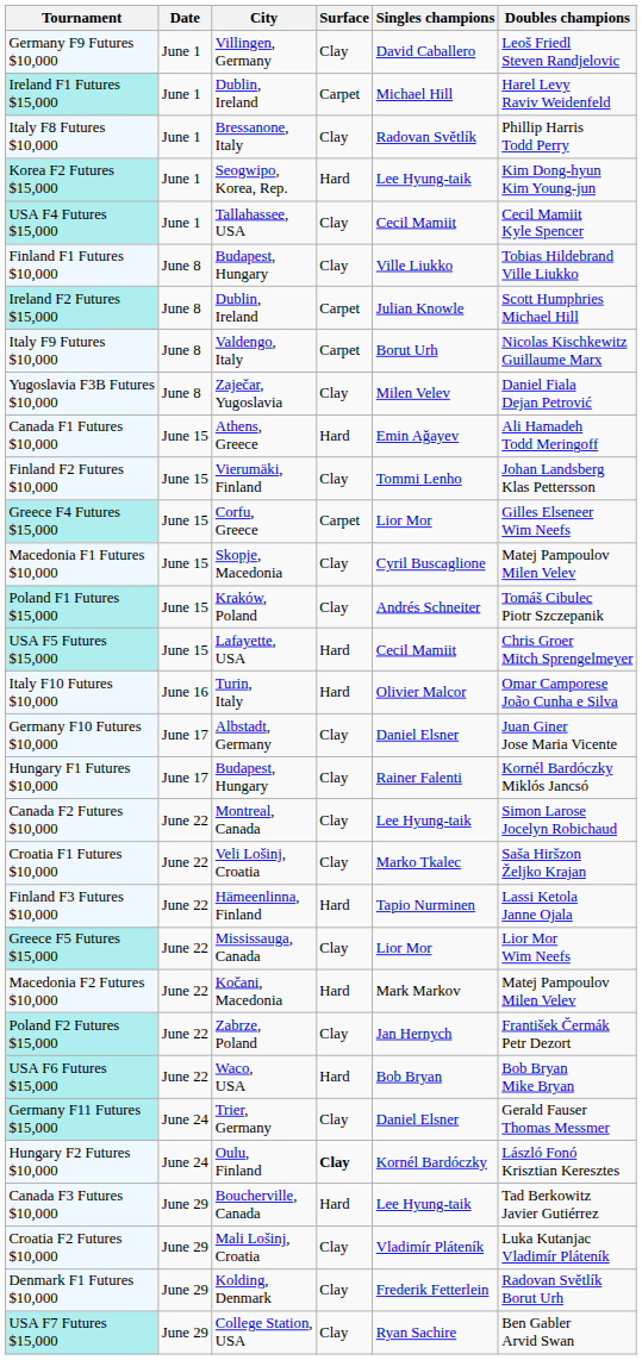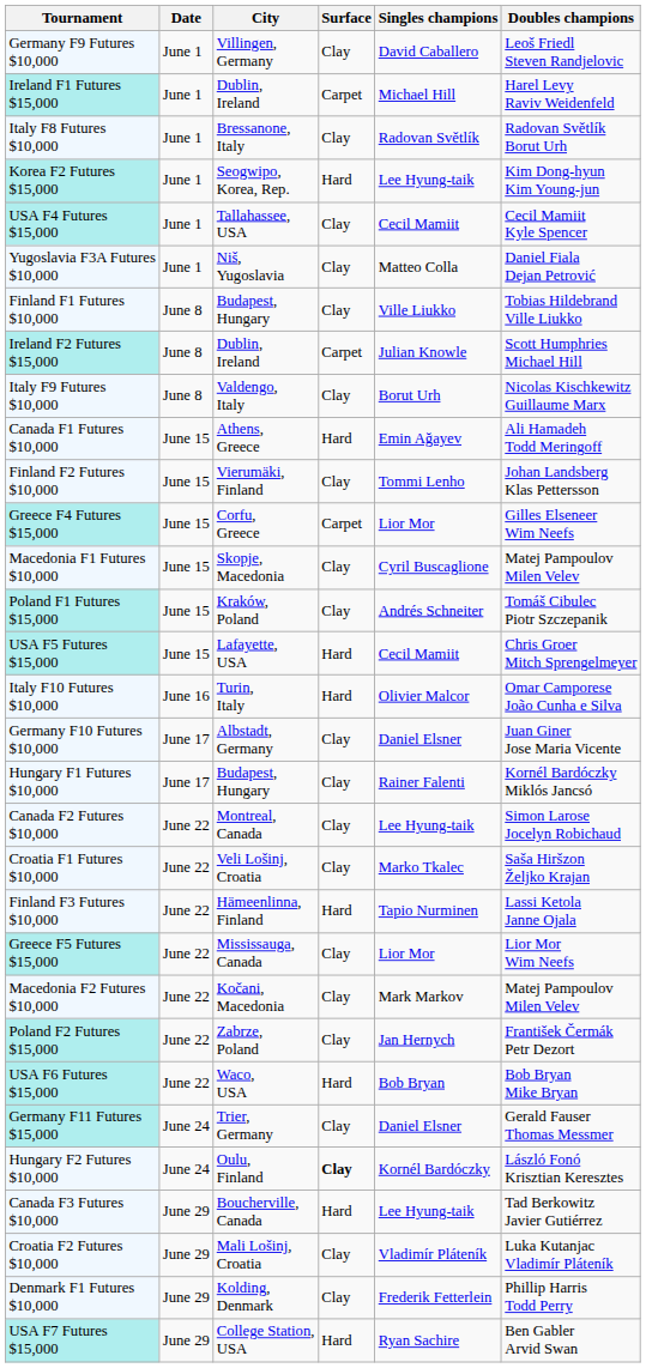 <table class="sortable wikitable" style="font-size:90%">
 <tr>
 <th>Tournament</th>
 <th>Date</th>
 <th>City</th>
 <th>Surface</th>
 <th>Singles champions</th>
 <th>Doubles champions</th>
 </tr>
 <tr>
 <td style="background:#f0f8ff;">Germany F9 Futures<br>$10,000</td>
 <td>June 1</td>
 <td><a href='#'>Villingen</a>,<br>Germany</td>
 <td>Clay</td>
 <td> <a href='#'>David Caballero</a></td>
 <td> <a href='#'>Leoš Friedl</a><br> <a href='#'>Steven Randjelovic</a></td>
 </tr>
 <tr>
 <td style="background:#afeeee;">Ireland F1 Futures<br>$15,000</td>
 <td>June 1</td>
 <td><a href='#'>Dublin</a>,<br>Ireland</td>
 <td>Carpet</td>
 <td> <a href='#'>Michael Hill</a></td>
 <td> <a href='#'>Harel Levy</a><br> <a href='#'>Raviv Weidenfeld</a></td>
 </tr>
 <tr>
 <td style="background:#f0f8ff;">Italy F8 Futures<br>$10,000</td>
 <td>June 1</td>
 <td><a href='#'>Bressanone</a>,<br>Italy</td>
 <td>Clay</td>
 <td> <a href='#'>Radovan Světlík</a></td>
-<td> Phillip Harris<br> <a href='#'>Todd Perry</a></td>
+<td> <a href='#'>Radovan Světlík</a><br> <a href='#'>Borut Urh</a></td>
 </tr>
 <tr>
 <td style="background:#afeeee;">Korea F2 Futures<br>$15,000</td>
 <td>June 1</td>
 <td><a href='#'>Seogwipo</a>,<br>Korea, Rep.</td>
 <td>Hard</td>
 <td> <a href='#'>Lee Hyung-taik</a></td>
 <td> <a href='#'>Kim Dong-hyun</a><br> <a href='#'>Kim Young-jun</a></td>
 </tr>
 <tr>
 <td style="background:#afeeee;">USA F4 Futures<br>$15,000</td>
 <td>June 1</td>
 <td><a href='#'>Tallahassee</a>,<br>USA</td>
 <td>Clay</td>
 <td> <a href='#'>Cecil Mamiit</a></td>
 <td> <a href='#'>Cecil Mamiit</a><br> <a href='#'>Kyle Spencer</a></td>
+</tr>
+<tr>
+<td style="background:#f0f8ff;">Yugoslavia F3A Futures<br>$10,000</td>
+<td>June 1</td>
+<td><a href='#'>Niš</a>,<br>Yugoslavia</td>
+<td>Clay</td>
+<td> Matteo Colla</td>
+<td> <a href='#'>Daniel Fiala</a><br> <a href='#'>Dejan Petrović</a></td>
 </tr>
 <tr>
 <td style="background:#f0f8ff;">Finland F1 Futures<br>$10,000</td>
 <td>June 8</td>
 <td><a href='#'>Budapest</a>,<br>Hungary</td>
 <td>Clay</td>
 <td> <a href='#'>Ville Liukko</a></td>
 <td> <a href='#'>Tobias Hildebrand</a><br> <a href='#'>Ville Liukko</a></td>
 </tr>
 <tr>
 <td style="background:#afeeee;">Ireland F2 Futures<br>$15,000</td>
 <td>June 8</td>
 <td><a href='#'>Dublin</a>,<br>Ireland</td>
 <td>Carpet</td>
 <td> <a href='#'>Julian Knowle</a></td>
 <td> <a href='#'>Scott Humphries</a><br> <a href='#'>Michael Hill</a></td>
 </tr>
 <tr>
 <td style="background:#f0f8ff;">Italy F9 Futures<br>$10,000</td>
 <td>June 8</td>
 <td><a href='#'>Valdengo</a>,<br>Italy</td>
-<td>Carpet</td>
+<td>Clay</td>
 <td> <a href='#'>Borut Urh</a></td>
 <td> <a href='#'>Nicolas Kischkewitz</a><br> <a href='#'>Guillaume Marx</a></td>
-</tr>
-<tr>
-<td style="background:#f0f8ff;">Yugoslavia F3B Futures<br>$10,000</td>
-<td>June 8</td>
-<td><a href='#'>Zaječar</a>,<br>Yugoslavia</td>
-<td>Clay</td>
-<td> <a href='#'>Milen Velev</a></td>
-<td> <a href='#'>Daniel Fiala</a><br> <a href='#'>Dejan Petrović</a></td>
 </tr>
 <tr>
 <td style="background:#f0f8ff;">Canada F1 Futures<br>$10,000</td>
 <td>June 15</td>
 <td><a href='#'>Athens</a>,<br>Greece</td>
 <td>Hard</td>
 <td> <a href='#'>Emin Ağayev</a></td>
 <td> <a href='#'>Ali Hamadeh</a><br> <a href='#'>Todd Meringoff</a></td>
 </tr>
 <tr>
 <td style="background:#f0f8ff;">Finland F2 Futures<br>$10,000</td>
 <td>June 15</td>
 <td><a href='#'>Vierumäki</a>,<br>Finland</td>
 <td>Clay</td>
 <td> <a href='#'>Tommi Lenho</a></td>
 <td> <a href='#'>Johan Landsberg</a><br> Klas Pettersson</td>
 </tr>
 <tr>
 <td style="background:#afeeee;">Greece F4 Futures<br>$15,000</td>
 <td>June 15</td>
 <td><a href='#'>Corfu</a>,<br>Greece</td>
 <td>Carpet</td>
 <td> <a href='#'>Lior Mor</a></td>
 <td> <a href='#'>Gilles Elseneer</a><br> <a href='#'>Wim Neefs</a></td>
 </tr>
 <tr>
 <td style="background:#f0f8ff;">Macedonia F1 Futures<br>$10,000</td>
 <td>June 15</td>
 <td><a href='#'>Skopje</a>,<br>Macedonia</td>
 <td>Clay</td>
 <td> <a href='#'>Cyril Buscaglione</a></td>
 <td> Matej Pampoulov<br> <a href='#'>Milen Velev</a></td>
 </tr>
 <tr>
 <td style="background:#afeeee;">Poland F1 Futures<br>$15,000</td>
 <td>June 15</td>
 <td><a href='#'>Kraków</a>,<br>Poland</td>
 <td>Clay</td>
 <td> <a href='#'>Andrés Schneiter</a></td>
 <td> <a href='#'>Tomáš Cibulec</a><br> Piotr Szczepanik</td>
 </tr>
 <tr>
 <td style="background:#afeeee;">USA F5 Futures<br>$15,000</td>
 <td>June 15</td>
 <td><a href='#'>Lafayette</a>,<br>USA</td>
 <td>Hard</td>
 <td> <a href='#'>Cecil Mamiit</a></td>
 <td> <a href='#'>Chris Groer</a><br> <a href='#'>Mitch Sprengelmeyer</a></td>
 </tr>
 <tr>
 <td style="background:#f0f8ff;">Italy F10 Futures<br>$10,000</td>
 <td>June 16</td>
 <td><a href='#'>Turin</a>,<br>Italy</td>
 <td>Hard</td>
 <td> <a href='#'>Olivier Malcor</a></td>
 <td> <a href='#'>Omar Camporese</a><br> <a href='#'>João Cunha e Silva</a></td>
 </tr>
 <tr>
 <td style="background:#f0f8ff;">Germany F10 Futures<br>$10,000</td>
 <td>June 17</td>
 <td><a href='#'>Albstadt</a>,<br>Germany</td>
 <td>Clay</td>
 <td> <a href='#'>Daniel Elsner</a></td>
 <td> <a href='#'>Juan Giner</a><br> Jose Maria Vicente</td>
 </tr>
 <tr>
 <td style="background:#f0f8ff;">Hungary F1 Futures<br>$10,000</td>
 <td>June 17</td>
 <td><a href='#'>Budapest</a>,<br>Hungary</td>
 <td>Clay</td>
 <td> <a href='#'>Rainer Falenti</a></td>
 <td> <a href='#'>Kornél Bardóczky</a><br> Miklós Jancsó</td>
 </tr>
 <tr>
 <td style="background:#f0f8ff;">Canada F2 Futures<br>$10,000</td>
 <td>June 22</td>
 <td><a href='#'>Montreal</a>,<br>Canada</td>
 <td>Clay</td>
 <td> <a href='#'>Lee Hyung-taik</a></td>
 <td> <a href='#'>Simon Larose</a><br> <a href='#'>Jocelyn Robichaud</a></td>
 </tr>
 <tr>
 <td style="background:#f0f8ff;">Croatia F1 Futures<br>$10,000</td>
 <td>June 22</td>
 <td><a href='#'>Veli Lošinj</a>,<br>Croatia</td>
 <td>Clay</td>
 <td> <a href='#'>Marko Tkalec</a></td>
 <td> <a href='#'>Saša Hiršzon</a><br> <a href='#'>Željko Krajan</a></td>
 </tr>
 <tr>
 <td style="background:#f0f8ff;">Finland F3 Futures<br>$10,000</td>
 <td>June 22</td>
 <td><a href='#'>Hämeenlinna</a>,<br>Finland</td>
 <td>Hard</td>
 <td> <a href='#'>Tapio Nurminen</a></td>
 <td> <a href='#'>Lassi Ketola</a><br> <a href='#'>Janne Ojala</a></td>
 </tr>
 <tr>
 <td style="background:#afeeee;">Greece F5 Futures<br>$15,000</td>
 <td>June 22</td>
 <td><a href='#'>Mississauga</a>,<br>Canada</td>
 <td>Clay</td>
 <td> <a href='#'>Lior Mor</a></td>
 <td> <a href='#'>Lior Mor</a><br> <a href='#'>Wim Neefs</a></td>
 </tr>
 <tr>
 <td style="background:#f0f8ff;">Macedonia F2 Futures<br>$10,000</td>
 <td>June 22</td>
 <td><a href='#'>Kočani</a>,<br>Macedonia</td>
-<td>Hard</td>
+<td>Clay</td>
 <td> Mark Markov</td>
 <td> Matej Pampoulov<br> <a href='#'>Milen Velev</a></td>
 </tr>
 <tr>
 <td style="background:#afeeee;">Poland F2 Futures<br>$15,000</td>
 <td>June 22</td>
 <td><a href='#'>Zabrze</a>,<br>Poland</td>
 <td>Clay</td>
 <td> <a href='#'>Jan Hernych</a></td>
 <td> <a href='#'>František Čermák</a><br> Petr Dezort</td>
 </tr>
 <tr>
 <td style="background:#afeeee;">USA F6 Futures<br>$15,000</td>
 <td>June 22</td>
 <td><a href='#'>Waco</a>,<br>USA</td>
 <td>Hard</td>
 <td> <a href='#'>Bob Bryan</a></td>
 <td> <a href='#'>Bob Bryan</a><br> <a href='#'>Mike Bryan</a></td>
 </tr>
 <tr>
 <td style="background:#afeeee;">Germany F11 Futures<br>$15,000</td>
 <td>June 24</td>
 <td><a href='#'>Trier</a>,<br>Germany</td>
 <td>Clay</td>
 <td> <a href='#'>Daniel Elsner</a></td>
 <td> Gerald Fauser<br> <a href='#'>Thomas Messmer</a></td>
 </tr>
 <tr>
 <td style="background:#f0f8ff;">Hungary F2 Futures<br>$10,000</td>
 <td>June 24</td>
 <td><a href='#'>Oulu</a>,<br>Finland</td>
 <td><strong>Clay</strong></td>
 <td> <a href='#'>Kornél Bardóczky</a></td>
 <td> <a href='#'>László Fonó</a><br> Krisztian Keresztes</td>
 </tr>
 <tr>
 <td style="background:#f0f8ff;">Canada F3 Futures<br>$10,000</td>
 <td>June 29</td>
 <td><a href='#'>Boucherville</a>,<br>Canada</td>
 <td>Hard</td>
 <td> <a href='#'>Lee Hyung-taik</a></td>
 <td> Tad Berkowitz<br> Javier Gutiérrez</td>
 </tr>
 <tr>
 <td style="background:#f0f8ff;">Croatia F2 Futures<br>$10,000</td>
 <td>June 29</td>
 <td><a href='#'>Mali Lošinj</a>,<br>Croatia</td>
 <td>Clay</td>
 <td> <a href='#'>Vladimír Pláteník</a></td>
 <td> Luka Kutanjac<br> <a href='#'>Vladimír Pláteník</a></td>
 </tr>
 <tr>
 <td style="background:#f0f8ff;">Denmark F1 Futures<br>$10,000</td>
 <td>June 29</td>
 <td><a href='#'>Kolding</a>,<br>Denmark</td>
 <td>Clay</td>
 <td> <a href='#'>Frederik Fetterlein</a></td>
-<td> <a href='#'>Radovan Světlík</a><br> <a href='#'>Borut Urh</a></td>
+<td> Phillip Harris<br> <a href='#'>Todd Perry</a></td>
 </tr>
 <tr>
 <td style="background:#afeeee;">USA F7 Futures<br>$15,000</td>
 <td>June 29</td>
 <td><a href='#'>College Station</a>,<br>USA</td>
-<td>Clay</td>
+<td>Hard</td>
 <td> <a href='#'>Ryan Sachire</a></td>
 <td> Ben Gabler<br> Arvid Swan</td>
 </tr>
 </table>
